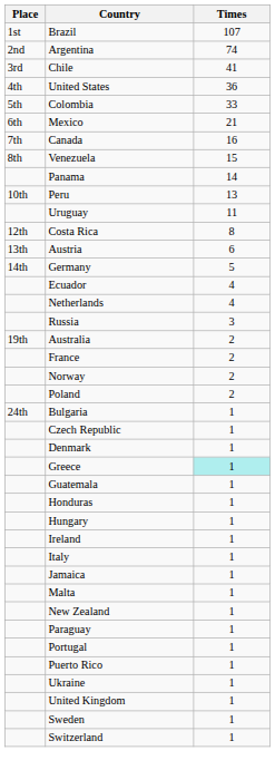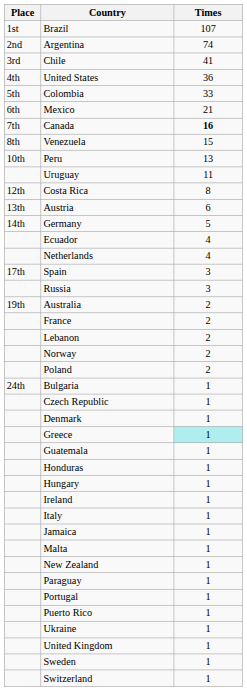 <table class="wikitable">
 <tr>
 <th width="50">Place</th>
 <th width="200">Country</th>
 <th width="100">Times</th>
 </tr>
 <tr>
 <td>1st</td>
 <td> Brazil</td>
 <td align="center">107</td>
 </tr>
 <tr>
 <td>2nd</td>
 <td> Argentina</td>
 <td align="center">74</td>
 </tr>
 <tr>
 <td>3rd</td>
 <td> Chile</td>
 <td align="center">41</td>
 </tr>
 <tr>
 <td>4th</td>
 <td> United States</td>
 <td align="center">36</td>
 </tr>
 <tr>
 <td>5th</td>
 <td> Colombia</td>
 <td align="center">33</td>
 </tr>
 <tr>
 <td>6th</td>
 <td> Mexico</td>
 <td align="center">21</td>
 </tr>
 <tr>
 <td>7th</td>
 <td> Canada</td>
-<td align="center">16</td>
+<td align="center"><strong>16</strong></td>
 </tr>
 <tr>
 <td>8th</td>
 <td> Venezuela</td>
 <td align="center">15</td>
-</tr>
-<tr>
-<td></td>
-<td> Panama</td>
-<td align="center">14</td>
 </tr>
 <tr>
 <td>10th</td>
 <td> Peru</td>
 <td align="center">13</td>
 </tr>
 <tr>
 <td></td>
 <td> Uruguay</td>
 <td align="center">11</td>
 </tr>
 <tr>
 <td>12th</td>
 <td> Costa Rica</td>
 <td align="center">8</td>
 </tr>
 <tr>
 <td>13th</td>
 <td> Austria</td>
 <td align="center">6</td>
 </tr>
 <tr>
 <td>14th</td>
 <td> Germany</td>
 <td align="center">5</td>
 </tr>
 <tr>
 <td></td>
 <td> Ecuador</td>
 <td align="center">4</td>
 </tr>
 <tr>
 <td></td>
 <td> Netherlands</td>
 <td align="center">4</td>
 </tr>
 <tr>
+<td>17th</td>
+<td> Spain</td>
+<td align="center">3</td>
+</tr>
+<tr>
 <td></td>
 <td> Russia</td>
 <td align="center">3</td>
 </tr>
 <tr>
 <td>19th</td>
 <td> Australia</td>
 <td align="center">2</td>
 </tr>
 <tr>
 <td></td>
 <td> France</td>
+<td align="center">2</td>
+</tr>
+<tr>
+<td></td>
+<td> Lebanon</td>
 <td align="center">2</td>
 </tr>
 <tr>
 <td></td>
 <td> Norway</td>
 <td align="center">2</td>
 </tr>
 <tr>
 <td></td>
 <td> Poland</td>
 <td align="center">2</td>
 </tr>
 <tr>
 <td>24th</td>
 <td> Bulgaria</td>
 <td align="center">1</td>
 </tr>
 <tr>
 <td></td>
 <td> Czech Republic</td>
 <td align="center">1</td>
 </tr>
 <tr>
 <td></td>
 <td> Denmark</td>
 <td align="center">1</td>
 </tr>
 <tr>
 <td></td>
 <td> Greece</td>
 <td align="center" style="background: paleturquoise;">1</td>
 </tr>
 <tr>
 <td></td>
 <td> Guatemala</td>
 <td align="center">1</td>
 </tr>
 <tr>
 <td></td>
 <td> Honduras</td>
 <td align="center">1</td>
 </tr>
 <tr>
 <td></td>
 <td> Hungary</td>
 <td align="center">1</td>
 </tr>
 <tr>
 <td></td>
 <td> Ireland</td>
 <td align="center">1</td>
 </tr>
 <tr>
 <td></td>
 <td> Italy</td>
 <td align="center">1</td>
 </tr>
 <tr>
 <td></td>
 <td> Jamaica</td>
 <td align="center">1</td>
 </tr>
 <tr>
 <td></td>
 <td> Malta</td>
 <td align="center">1</td>
 </tr>
 <tr>
 <td></td>
 <td> New Zealand</td>
 <td align="center">1</td>
 </tr>
 <tr>
 <td></td>
 <td> Paraguay</td>
 <td align="center">1</td>
 </tr>
 <tr>
 <td></td>
 <td> Portugal</td>
 <td align="center">1</td>
 </tr>
 <tr>
 <td></td>
 <td> Puerto Rico</td>
 <td align="center">1</td>
 </tr>
 <tr>
 <td></td>
 <td> Ukraine</td>
 <td align="center">1</td>
 </tr>
 <tr>
 <td></td>
 <td> United Kingdom</td>
 <td align="center">1</td>
 </tr>
 <tr>
 <td></td>
 <td> Sweden</td>
 <td align="center">1</td>
 </tr>
 <tr>
 <td></td>
 <td> Switzerland</td>
 <td align="center">1</td>
 </tr>
 </table>
